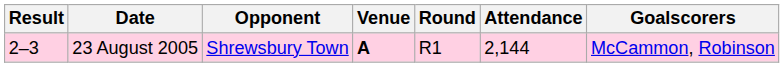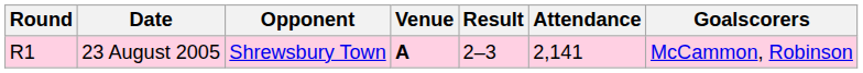 <table class="wikitable">
 <tr>
-<th>Result</th>
+<th>Round</th>
 <th>Date</th>
 <th>Opponent</th>
 <th>Venue</th>
-<th>Round</th>
+<th>Result</th>
 <th>Attendance</th>
 <th>Goalscorers</th>
 </tr>
 <tr style="background-color: #ffd0e3;">
-<td>2–3</td>
+<td>R1</td>
 <td>23 August 2005</td>
 <td><a href='#'>Shrewsbury Town</a></td>
 <td><strong>A</strong></td>
-<td>R1</td>
-<td>2,144</td>
+<td>2–3</td>
+<td>2,141</td>
 <td><a href='#'>McCammon</a>, <a href='#'>Robinson</a></td>
 </tr>
 </table>
